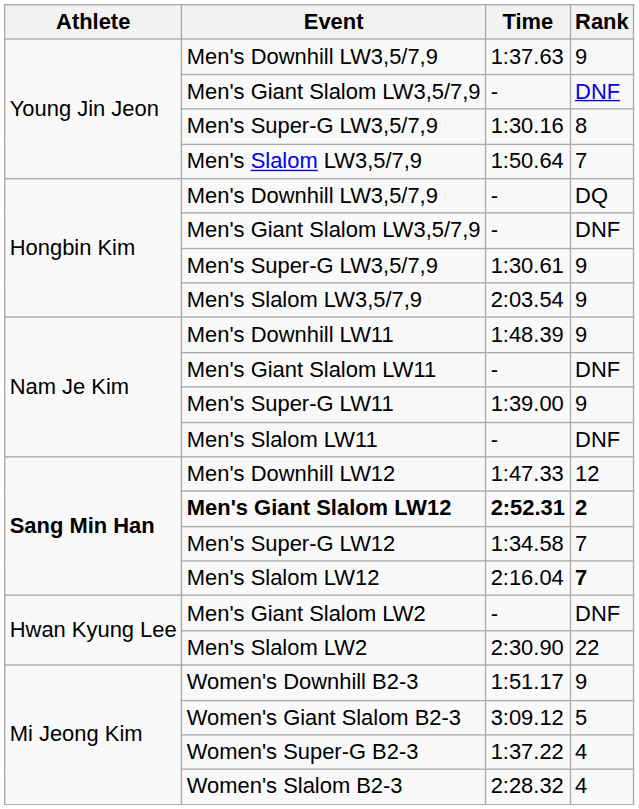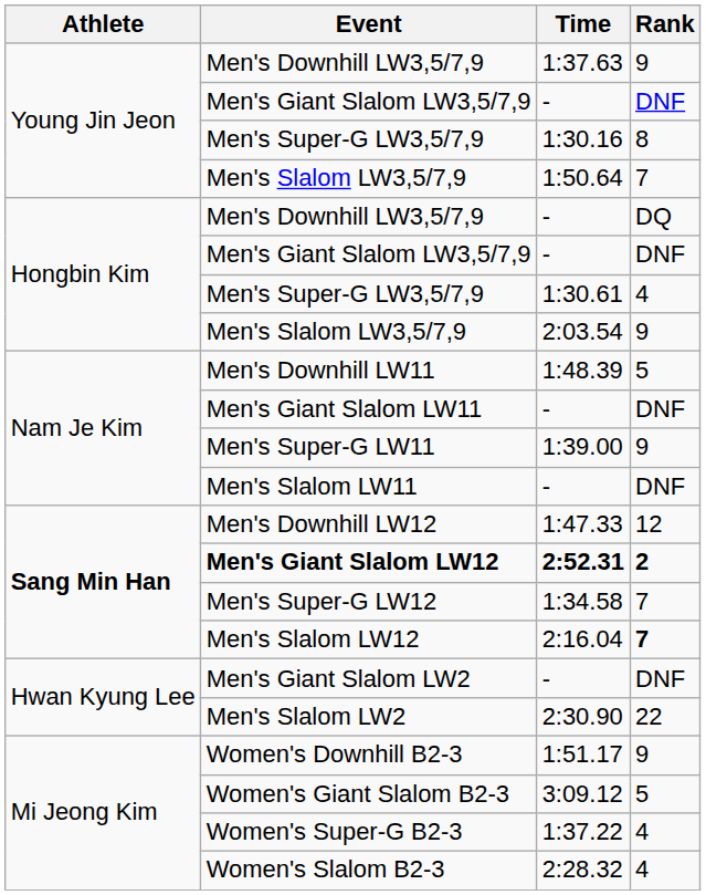 <table class="wikitable">
 <tr>
 <th>Athlete</th>
 <th>Event</th>
 <th>Time</th>
 <th>Rank</th>
 </tr>
 <tr>
 <td rowspan="4">Young Jin Jeon</td>
 <td>Men's Downhill LW3,5/7,9</td>
 <td>1:37.63</td>
 <td>9</td>
 </tr>
 <tr>
 <td>Men's Giant Slalom LW3,5/7,9</td>
 <td>-</td>
 <td><a href='#'>DNF</a></td>
 </tr>
 <tr>
 <td>Men's Super-G LW3,5/7,9</td>
 <td>1:30.16</td>
 <td>8</td>
 </tr>
 <tr>
 <td>Men's <a href='#'>Slalom</a> LW3,5/7,9</td>
 <td>1:50.64</td>
 <td>7</td>
 </tr>
 <tr>
 <td rowspan="4">Hongbin Kim</td>
 <td>Men's Downhill LW3,5/7,9</td>
 <td>-</td>
 <td>DQ</td>
 </tr>
 <tr>
 <td>Men's Giant Slalom LW3,5/7,9</td>
 <td>-</td>
 <td>DNF</td>
 </tr>
 <tr>
 <td>Men's Super-G LW3,5/7,9</td>
 <td>1:30.61</td>
-<td>9</td>
+<td>4</td>
 </tr>
 <tr>
 <td>Men's Slalom LW3,5/7,9</td>
 <td>2:03.54</td>
 <td>9</td>
 </tr>
 <tr>
 <td rowspan="4">Nam Je Kim</td>
 <td>Men's Downhill LW11</td>
 <td>1:48.39</td>
-<td>9</td>
+<td>5</td>
 </tr>
 <tr>
 <td>Men's Giant Slalom LW11</td>
 <td>-</td>
 <td>DNF</td>
 </tr>
 <tr>
 <td>Men's Super-G LW11</td>
 <td>1:39.00</td>
 <td>9</td>
 </tr>
 <tr>
 <td>Men's Slalom LW11</td>
 <td>-</td>
 <td>DNF</td>
 </tr>
 <tr>
 <td rowspan="4"><strong>Sang Min Han</strong></td>
 <td>Men's Downhill LW12</td>
 <td>1:47.33</td>
 <td>12</td>
 </tr>
 <tr>
 <td><strong>Men's Giant Slalom LW12</strong></td>
 <td><strong>2:52.31</strong></td>
 <td><strong>2</strong></td>
 </tr>
 <tr>
 <td>Men's Super-G LW12</td>
 <td>1:34.58</td>
 <td>7</td>
 </tr>
 <tr>
 <td>Men's Slalom LW12</td>
 <td>2:16.04</td>
 <td><strong>7</strong></td>
 </tr>
 <tr>
 <td rowspan="2">Hwan Kyung Lee</td>
 <td>Men's Giant Slalom LW2</td>
 <td>-</td>
 <td>DNF</td>
 </tr>
 <tr>
 <td>Men's Slalom LW2</td>
 <td>2:30.90</td>
 <td>22</td>
 </tr>
 <tr>
 <td rowspan="4">Mi Jeong Kim</td>
 <td>Women's Downhill B2-3</td>
 <td>1:51.17</td>
 <td>9</td>
 </tr>
 <tr>
 <td>Women's Giant Slalom B2-3</td>
 <td>3:09.12</td>
 <td>5</td>
 </tr>
 <tr>
 <td>Women's Super-G B2-3</td>
 <td>1:37.22</td>
 <td>4</td>
 </tr>
 <tr>
 <td>Women's Slalom B2-3</td>
 <td>2:28.32</td>
 <td>4</td>
 </tr>
 </table>
